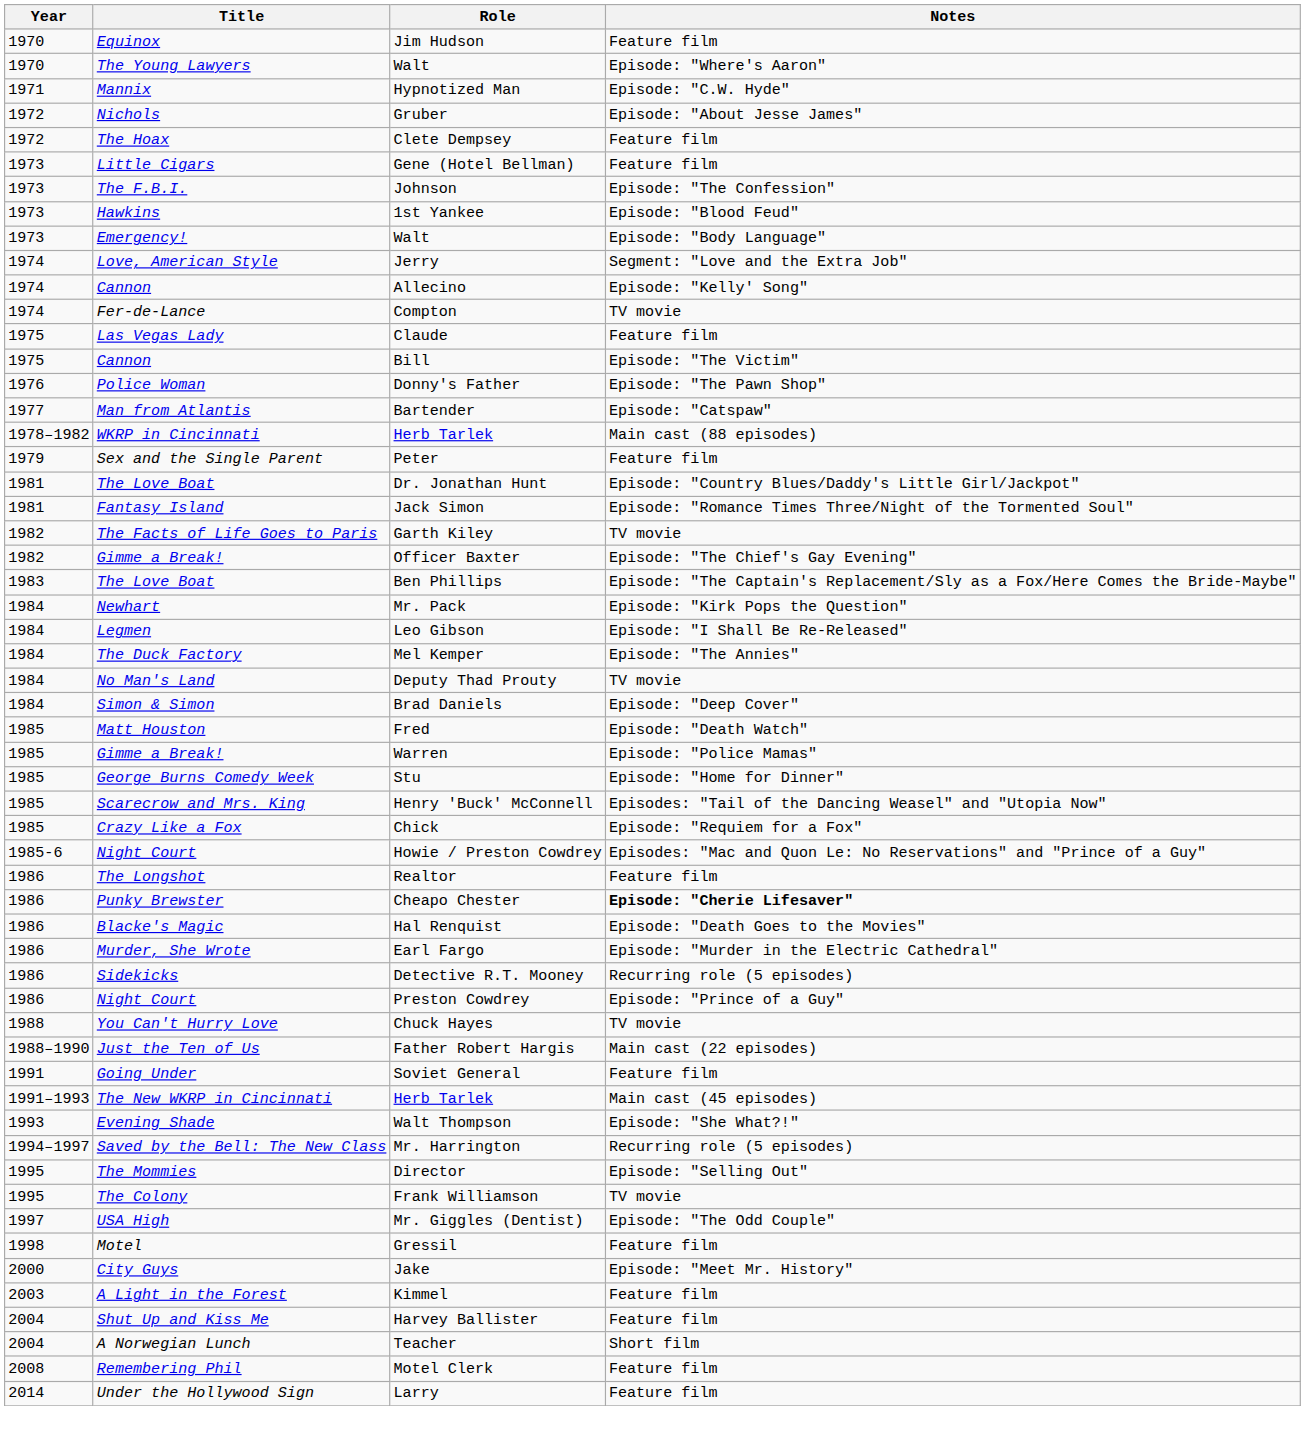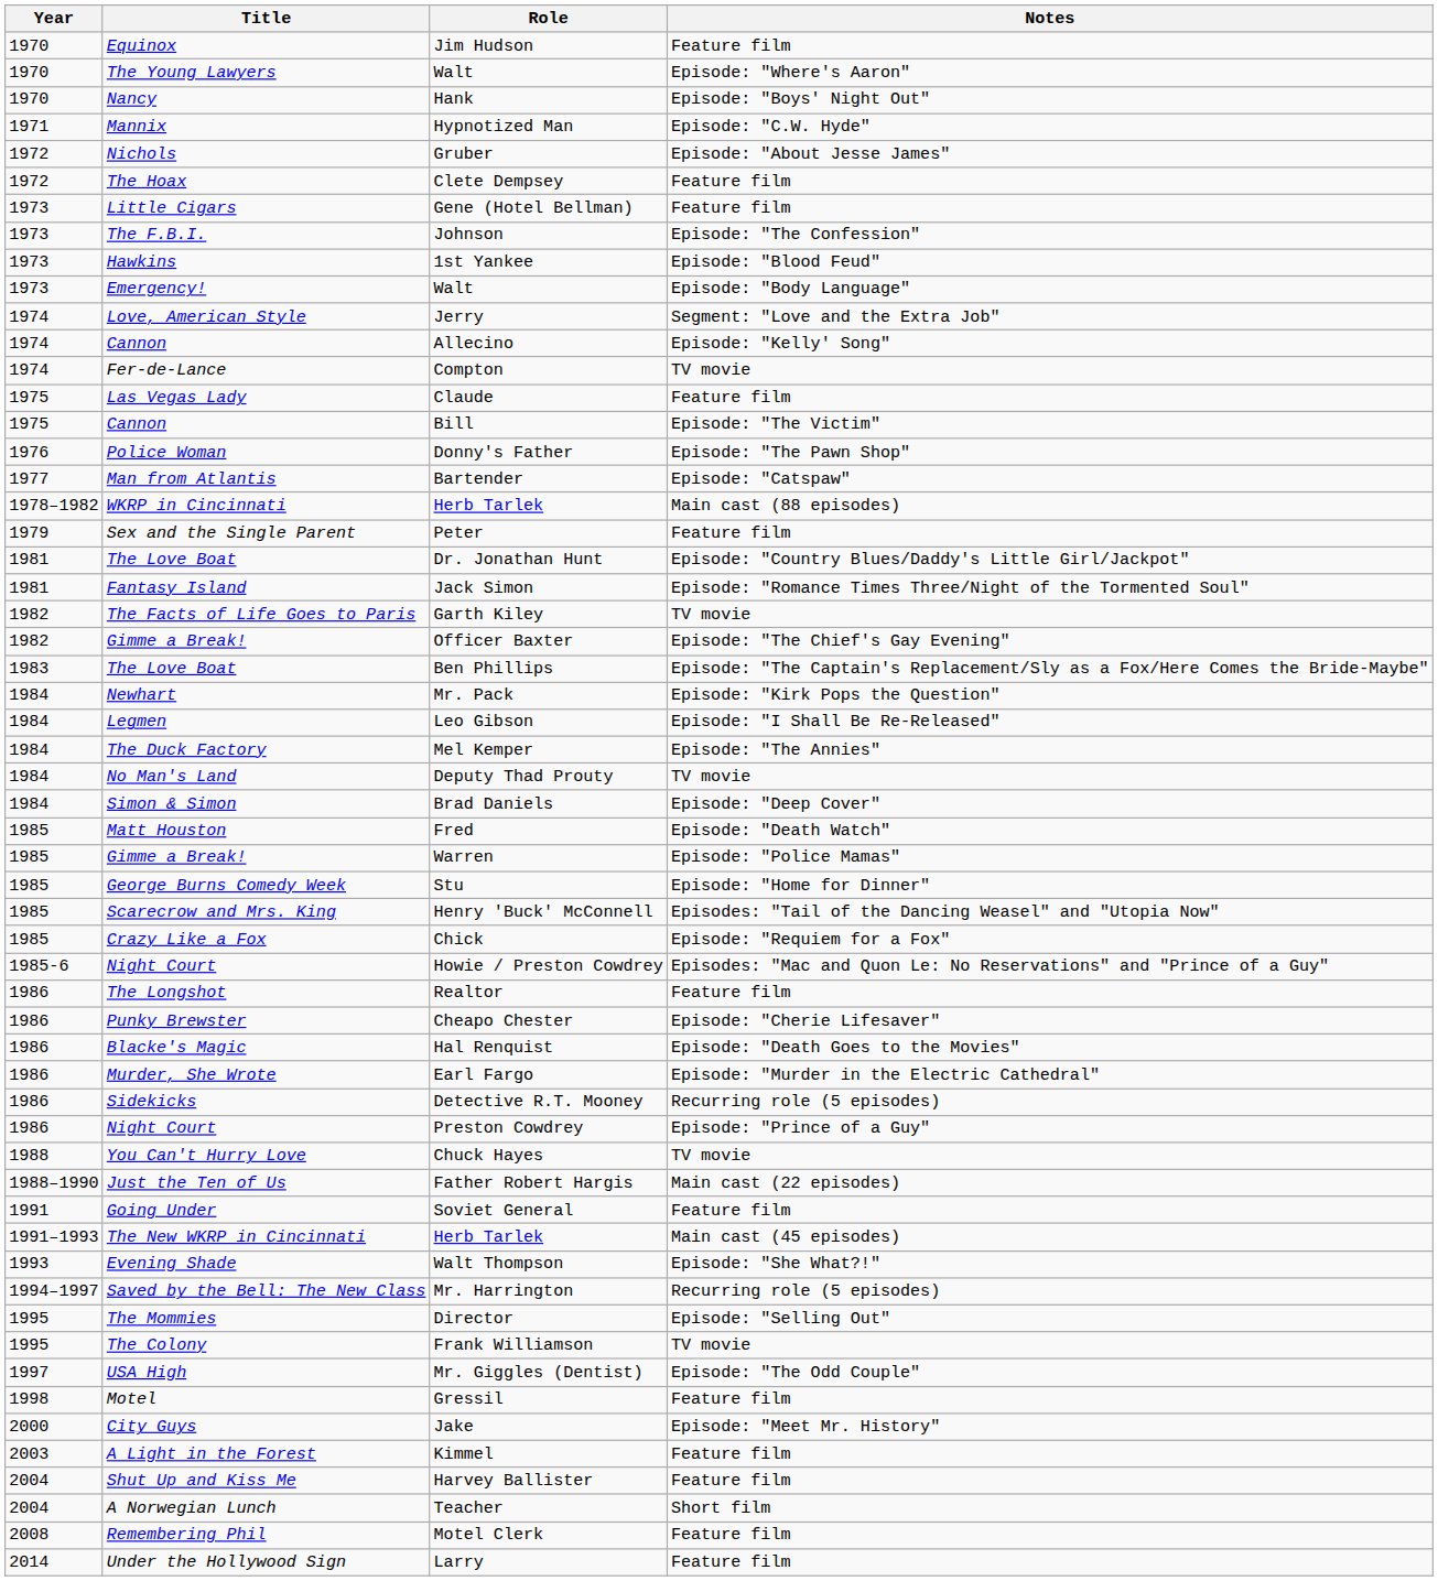 <table class="wikitable">
 <tr>
 <th>Year</th>
 <th>Title</th>
 <th>Role</th>
 <th>Notes</th>
 </tr>
 <tr>
 <td>1970</td>
 <td><em><a href='#'>Equinox</a></em></td>
 <td>Jim Hudson</td>
 <td>Feature film</td>
 </tr>
 <tr>
 <td>1970</td>
 <td><em><a href='#'>The Young Lawyers</a></em></td>
 <td>Walt</td>
 <td>Episode: "Where's Aaron"</td>
+</tr>
+<tr>
+<td>1970</td>
+<td><em><a href='#'>Nancy</a></em></td>
+<td>Hank</td>
+<td>Episode: "Boys' Night Out"</td>
 </tr>
 <tr>
 <td>1971</td>
 <td><em><a href='#'>Mannix</a></em></td>
 <td>Hypnotized Man</td>
 <td>Episode: "C.W. Hyde"</td>
 </tr>
 <tr>
 <td>1972</td>
 <td><em><a href='#'>Nichols</a></em></td>
 <td>Gruber</td>
 <td>Episode: "About Jesse James"</td>
 </tr>
 <tr>
 <td>1972</td>
 <td><em><a href='#'>The Hoax</a></em></td>
 <td>Clete Dempsey</td>
 <td>Feature film</td>
 </tr>
 <tr>
 <td>1973</td>
 <td><em><a href='#'>Little Cigars</a></em></td>
 <td>Gene (Hotel Bellman)</td>
 <td>Feature film</td>
 </tr>
 <tr>
 <td>1973</td>
 <td><em><a href='#'>The F.B.I.</a></em></td>
 <td>Johnson</td>
 <td>Episode: "The Confession"</td>
 </tr>
 <tr>
 <td>1973</td>
 <td><em><a href='#'>Hawkins</a></em></td>
 <td>1st Yankee</td>
 <td>Episode: "Blood Feud"</td>
 </tr>
 <tr>
 <td>1973</td>
 <td><em><a href='#'>Emergency!</a></em></td>
 <td>Walt</td>
 <td>Episode: "Body Language"</td>
 </tr>
 <tr>
 <td>1974</td>
 <td><em><a href='#'>Love, American Style</a></em></td>
 <td>Jerry</td>
 <td>Segment: "Love and the Extra Job"</td>
 </tr>
 <tr>
 <td>1974</td>
 <td><em><a href='#'>Cannon</a></em></td>
 <td>Allecino</td>
 <td>Episode: "Kelly' Song"</td>
 </tr>
 <tr>
 <td>1974</td>
 <td><em>Fer-de-Lance</em></td>
 <td>Compton</td>
 <td>TV movie</td>
 </tr>
 <tr>
 <td>1975</td>
 <td><em><a href='#'>Las Vegas Lady</a></em></td>
 <td>Claude</td>
 <td>Feature film</td>
 </tr>
 <tr>
 <td>1975</td>
 <td><em><a href='#'>Cannon</a></em></td>
 <td>Bill</td>
 <td>Episode: "The Victim"</td>
 </tr>
 <tr>
 <td>1976</td>
 <td><em><a href='#'>Police Woman</a></em></td>
 <td>Donny's Father</td>
 <td>Episode: "The Pawn Shop"</td>
 </tr>
 <tr>
 <td>1977</td>
 <td><em><a href='#'>Man from Atlantis</a></em></td>
 <td>Bartender</td>
 <td>Episode: "Catspaw"</td>
 </tr>
 <tr>
 <td>1978–1982</td>
 <td><em><a href='#'>WKRP in Cincinnati</a></em></td>
 <td><a href='#'>Herb Tarlek</a></td>
 <td>Main cast (88 episodes)</td>
 </tr>
 <tr>
 <td>1979</td>
 <td><em>Sex and the Single Parent</em></td>
 <td>Peter</td>
 <td>Feature film</td>
 </tr>
 <tr>
 <td>1981</td>
 <td><em><a href='#'>The Love Boat</a></em></td>
 <td>Dr. Jonathan Hunt</td>
 <td>Episode: "Country Blues/Daddy's Little Girl/Jackpot"</td>
 </tr>
 <tr>
 <td>1981</td>
 <td><em><a href='#'>Fantasy Island</a></em></td>
 <td>Jack Simon</td>
 <td>Episode: "Romance Times Three/Night of the Tormented Soul"</td>
 </tr>
 <tr>
 <td>1982</td>
 <td><em><a href='#'>The Facts of Life Goes to Paris</a></em></td>
 <td>Garth Kiley</td>
 <td>TV movie</td>
 </tr>
 <tr>
 <td>1982</td>
 <td><em><a href='#'>Gimme a Break!</a></em></td>
 <td>Officer Baxter</td>
 <td>Episode: "The Chief's Gay Evening"</td>
 </tr>
 <tr>
 <td>1983</td>
 <td><em><a href='#'>The Love Boat</a></em></td>
 <td>Ben Phillips</td>
 <td>Episode: "The Captain's Replacement/Sly as a Fox/Here Comes the Bride-Maybe"</td>
 </tr>
 <tr>
 <td>1984</td>
 <td><em><a href='#'>Newhart</a></em></td>
 <td>Mr. Pack</td>
 <td>Episode: "Kirk Pops the Question"</td>
 </tr>
 <tr>
 <td>1984</td>
 <td><em><a href='#'>Legmen</a></em></td>
 <td>Leo Gibson</td>
 <td>Episode: "I Shall Be Re-Released"</td>
 </tr>
 <tr>
 <td>1984</td>
 <td><em><a href='#'>The Duck Factory</a></em></td>
 <td>Mel Kemper</td>
 <td>Episode: "The Annies"</td>
 </tr>
 <tr>
 <td>1984</td>
 <td><em><a href='#'>No Man's Land</a></em></td>
 <td>Deputy Thad Prouty</td>
 <td>TV movie</td>
 </tr>
 <tr>
 <td>1984</td>
 <td><em><a href='#'>Simon & Simon</a></em></td>
 <td>Brad Daniels</td>
 <td>Episode: "Deep Cover"</td>
 </tr>
 <tr>
 <td>1985</td>
 <td><em><a href='#'>Matt Houston</a></em></td>
 <td>Fred</td>
 <td>Episode: "Death Watch"</td>
 </tr>
 <tr>
 <td>1985</td>
 <td><em><a href='#'>Gimme a Break!</a></em></td>
 <td>Warren</td>
 <td>Episode: "Police Mamas"</td>
 </tr>
 <tr>
 <td>1985</td>
 <td><em><a href='#'>George Burns Comedy Week</a></em></td>
 <td>Stu</td>
 <td>Episode: "Home for Dinner"</td>
 </tr>
 <tr>
 <td>1985</td>
 <td><em><a href='#'>Scarecrow and Mrs. King</a></em></td>
 <td>Henry 'Buck' McConnell</td>
 <td>Episodes: "Tail of the Dancing Weasel" and "Utopia Now"</td>
 </tr>
 <tr>
 <td>1985</td>
 <td><em><a href='#'>Crazy Like a Fox</a></em></td>
 <td>Chick</td>
 <td>Episode: "Requiem for a Fox"</td>
 </tr>
 <tr>
 <td>1985-6</td>
 <td><em><a href='#'>Night Court</a></em></td>
 <td>Howie / Preston Cowdrey</td>
 <td>Episodes: "Mac and Quon Le: No Reservations" and "Prince of a Guy"</td>
 </tr>
 <tr>
 <td>1986</td>
 <td><em><a href='#'>The Longshot</a></em></td>
 <td>Realtor</td>
 <td>Feature film</td>
 </tr>
 <tr>
 <td>1986</td>
 <td><em><a href='#'>Punky Brewster</a></em></td>
 <td>Cheapo Chester</td>
-<td><strong>Episode: "Cherie Lifesaver"</strong></td>
+<td>Episode: "Cherie Lifesaver"</td>
 </tr>
 <tr>
 <td>1986</td>
 <td><em><a href='#'>Blacke's Magic</a></em></td>
 <td>Hal Renquist</td>
 <td>Episode: "Death Goes to the Movies"</td>
 </tr>
 <tr>
 <td>1986</td>
 <td><em><a href='#'>Murder, She Wrote</a></em></td>
 <td>Earl Fargo</td>
 <td>Episode: "Murder in the Electric Cathedral"</td>
 </tr>
 <tr>
 <td>1986</td>
 <td><em><a href='#'>Sidekicks</a></em></td>
 <td>Detective R.T. Mooney</td>
 <td>Recurring role (5 episodes)</td>
 </tr>
 <tr>
 <td>1986</td>
 <td><em><a href='#'>Night Court</a></em></td>
 <td>Preston Cowdrey</td>
 <td>Episode: "Prince of a Guy"</td>
 </tr>
 <tr>
 <td>1988</td>
 <td><em><a href='#'>You Can't Hurry Love</a></em></td>
 <td>Chuck Hayes</td>
 <td>TV movie</td>
 </tr>
 <tr>
 <td>1988–1990</td>
 <td><em><a href='#'>Just the Ten of Us</a></em></td>
 <td>Father Robert Hargis</td>
 <td>Main cast (22 episodes)</td>
 </tr>
 <tr>
 <td>1991</td>
 <td><em><a href='#'>Going Under</a></em></td>
 <td>Soviet General</td>
 <td>Feature film</td>
 </tr>
 <tr>
 <td>1991–1993</td>
 <td><em><a href='#'>The New WKRP in Cincinnati</a></em></td>
 <td><a href='#'>Herb Tarlek</a></td>
 <td>Main cast (45 episodes)</td>
 </tr>
 <tr>
 <td>1993</td>
 <td><em><a href='#'>Evening Shade</a></em></td>
 <td>Walt Thompson</td>
 <td>Episode: "She What?!"</td>
 </tr>
 <tr>
 <td>1994–1997</td>
 <td><em><a href='#'>Saved by the Bell: The New Class</a></em></td>
 <td>Mr. Harrington</td>
 <td>Recurring role (5 episodes)</td>
 </tr>
 <tr>
 <td>1995</td>
 <td><em><a href='#'>The Mommies</a></em></td>
 <td>Director</td>
 <td>Episode: "Selling Out"</td>
 </tr>
 <tr>
 <td>1995</td>
 <td><em><a href='#'>The Colony</a></em></td>
 <td>Frank Williamson</td>
 <td>TV movie</td>
 </tr>
 <tr>
 <td>1997</td>
 <td><em><a href='#'>USA High</a></em></td>
 <td>Mr. Giggles (Dentist)</td>
 <td>Episode: "The Odd Couple"</td>
 </tr>
 <tr>
 <td>1998</td>
 <td><em>Motel</em></td>
 <td>Gressil</td>
 <td>Feature film</td>
 </tr>
 <tr>
 <td>2000</td>
 <td><em><a href='#'>City Guys</a></em></td>
 <td>Jake</td>
 <td>Episode: "Meet Mr. History"</td>
 </tr>
 <tr>
 <td>2003</td>
 <td><em><a href='#'>A Light in the Forest</a></em></td>
 <td>Kimmel</td>
 <td>Feature film</td>
 </tr>
 <tr>
 <td>2004</td>
 <td><em><a href='#'>Shut Up and Kiss Me</a></em></td>
 <td>Harvey Ballister</td>
 <td>Feature film</td>
 </tr>
 <tr>
 <td>2004</td>
 <td><em>A Norwegian Lunch</em></td>
 <td>Teacher</td>
 <td>Short film</td>
 </tr>
 <tr>
 <td>2008</td>
 <td><em><a href='#'>Remembering Phil</a></em></td>
 <td>Motel Clerk</td>
 <td>Feature film</td>
 </tr>
 <tr>
 <td>2014</td>
 <td><em>Under the Hollywood Sign</em></td>
 <td>Larry</td>
 <td>Feature film</td>
 </tr>
 </table>
